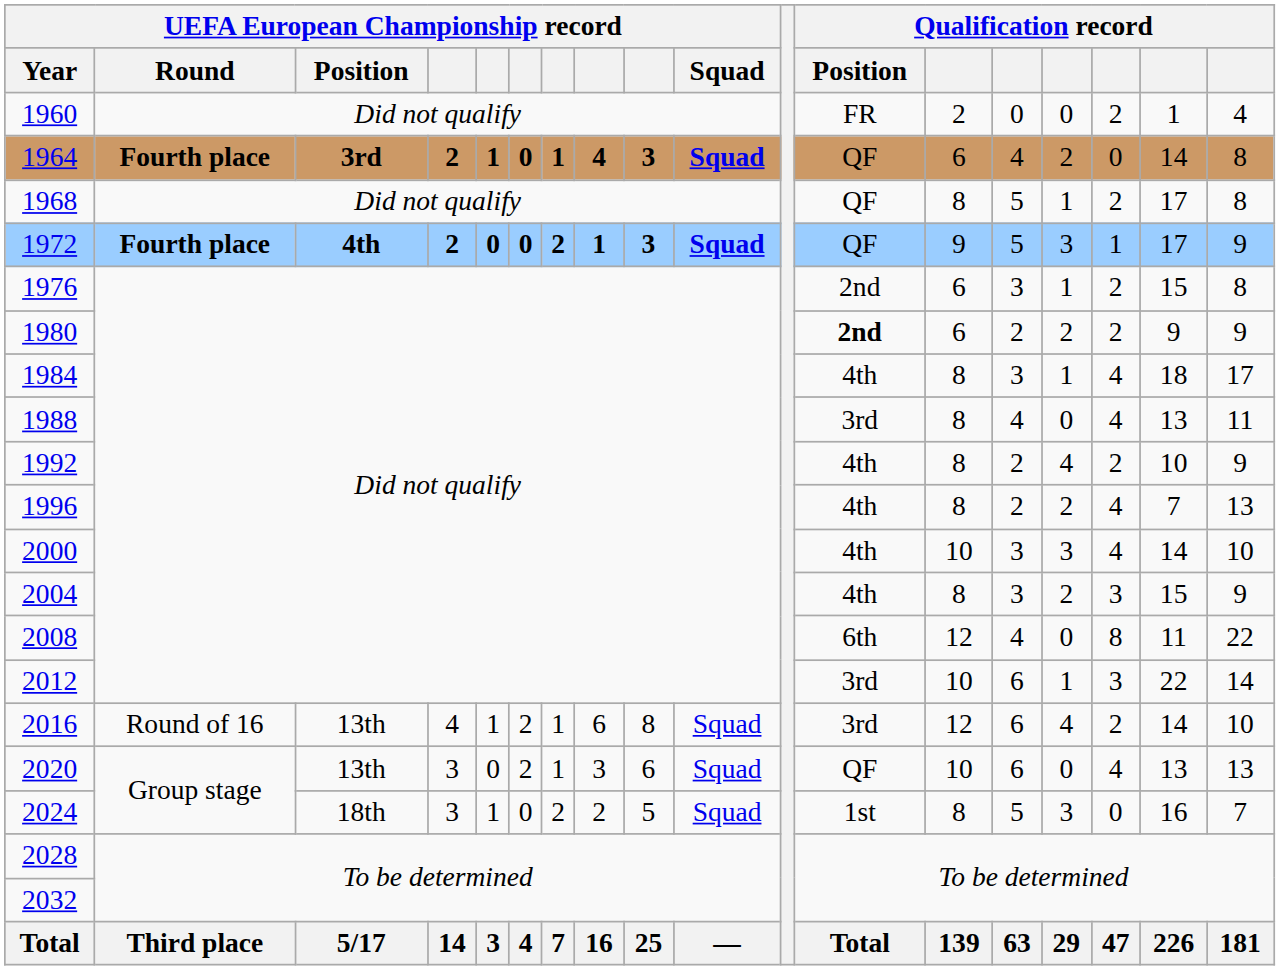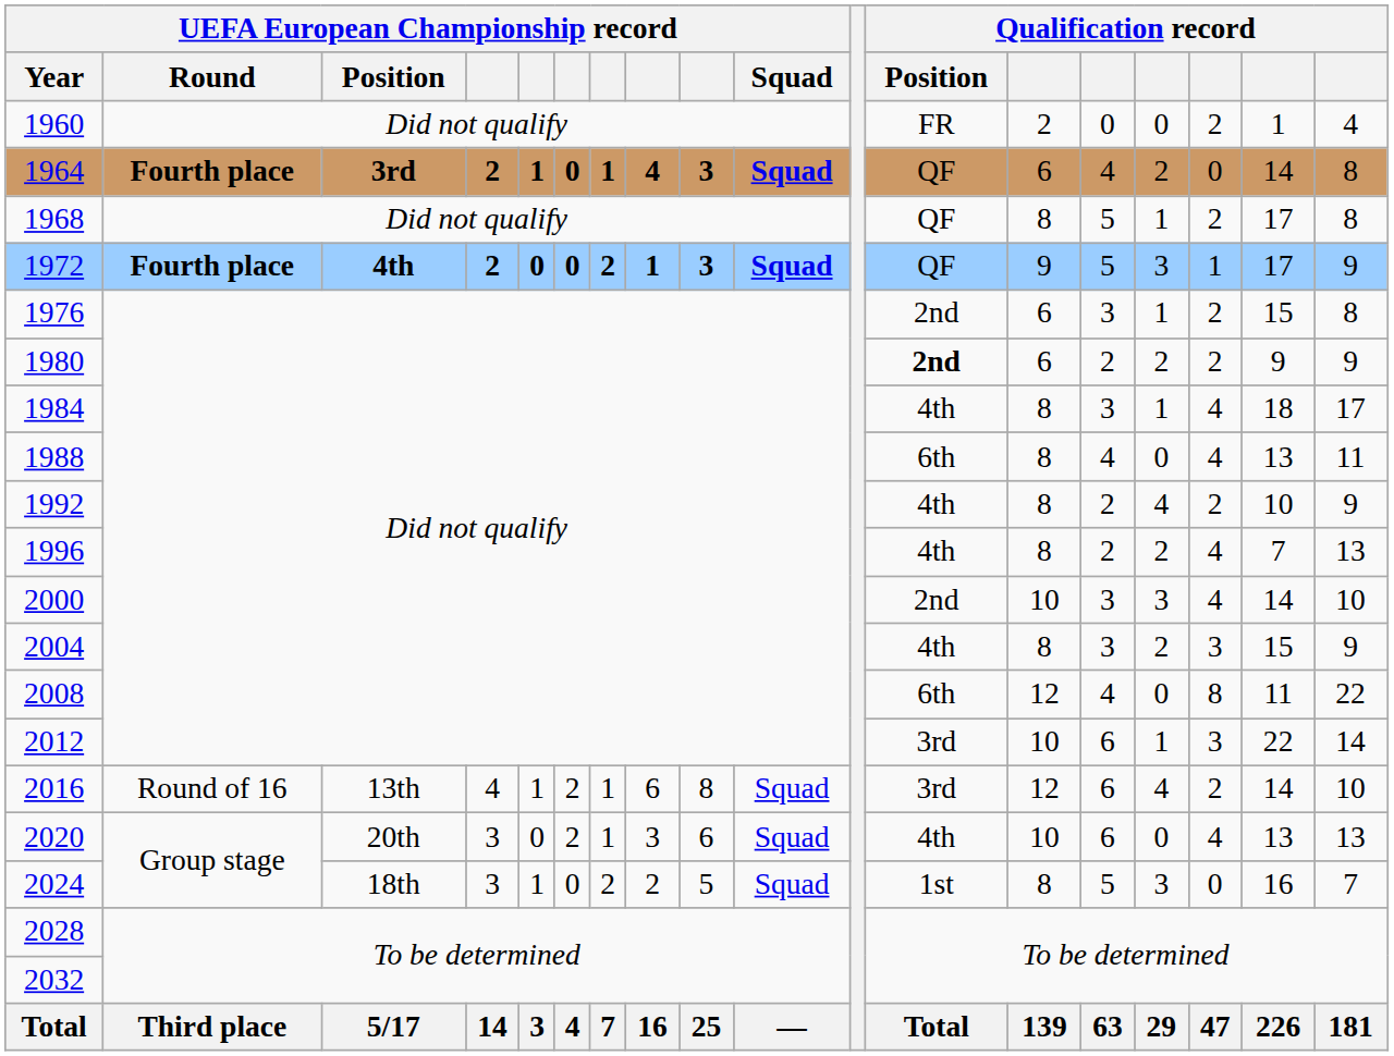 <table class="wikitable" style="text-align: center;">
 <tr>
 <th colspan=10><a href='#'>UEFA European Championship</a> record</th>
 <th width=1% rowspan=22></th>
 <th colspan=8><a href='#'>Qualification</a> record</th>
 </tr>
 <tr>
 <th>Year</th>
 <th>Round</th>
 <th>Position</th>
 <th></th>
 <th></th>
 <th></th>
 <th></th>
 <th></th>
 <th></th>
 <th>Squad</th>
 <th>Position</th>
 <th></th>
 <th></th>
 <th></th>
 <th></th>
 <th></th>
 <th></th>
 </tr>
 <tr>
 <td> <a href='#'>1960</a></td>
 <td colspan=9><em>Did not qualify</em></td>
 <td>FR</td>
 <td>2</td>
 <td>0</td>
 <td>0</td>
 <td>2</td>
 <td>1</td>
 <td>4</td>
 </tr>
 <tr style="background:#c96;">
 <td> <a href='#'>1964</a></td>
 <td><strong>Fourth place</strong></td>
 <td><strong>3rd</strong></td>
 <td><strong>2</strong></td>
 <td><strong>1</strong></td>
 <td><strong>0</strong></td>
 <td><strong>1</strong></td>
 <td><strong>4</strong></td>
 <td><strong>3</strong></td>
 <td><strong><a href='#'>Squad</a></strong></td>
 <td>QF</td>
 <td>6</td>
 <td>4</td>
 <td>2</td>
 <td>0</td>
 <td>14</td>
 <td>8</td>
 </tr>
 <tr>
 <td> <a href='#'>1968</a></td>
 <td colspan=9><em>Did not qualify</em></td>
 <td>QF</td>
 <td>8</td>
 <td>5</td>
 <td>1</td>
 <td>2</td>
 <td>17</td>
 <td>8</td>
 </tr>
 <tr style="background:#9acdff;">
 <td> <a href='#'>1972</a></td>
 <td><strong>Fourth place</strong></td>
 <td><strong>4th</strong></td>
 <td><strong>2</strong></td>
 <td><strong>0</strong></td>
 <td><strong>0</strong></td>
 <td><strong>2</strong></td>
 <td><strong>1</strong></td>
 <td><strong>3</strong></td>
 <td><strong><a href='#'>Squad</a></strong></td>
 <td>QF</td>
 <td>9</td>
 <td>5</td>
 <td>3</td>
 <td>1</td>
 <td>17</td>
 <td>9</td>
 </tr>
 <tr>
 <td> <a href='#'>1976</a></td>
 <td colspan=9 rowspan=10><em>Did not qualify</em></td>
 <td>2nd</td>
 <td>6</td>
 <td>3</td>
 <td>1</td>
 <td>2</td>
 <td>15</td>
 <td>8</td>
 </tr>
 <tr>
 <td> <a href='#'>1980</a></td>
 <td><strong>2nd</strong></td>
 <td>6</td>
 <td>2</td>
 <td>2</td>
 <td>2</td>
 <td>9</td>
 <td>9</td>
 </tr>
 <tr>
 <td> <a href='#'>1984</a></td>
 <td>4th</td>
 <td>8</td>
 <td>3</td>
 <td>1</td>
 <td>4</td>
 <td>18</td>
 <td>17</td>
 </tr>
 <tr>
 <td> <a href='#'>1988</a></td>
-<td>3rd</td>
+<td>6th</td>
 <td>8</td>
 <td>4</td>
 <td>0</td>
 <td>4</td>
 <td>13</td>
 <td>11</td>
 </tr>
 <tr>
 <td> <a href='#'>1992</a></td>
 <td>4th</td>
 <td>8</td>
 <td>2</td>
 <td>4</td>
 <td>2</td>
 <td>10</td>
 <td>9</td>
 </tr>
 <tr>
 <td> <a href='#'>1996</a></td>
 <td>4th</td>
 <td>8</td>
 <td>2</td>
 <td>2</td>
 <td>4</td>
 <td>7</td>
 <td>13</td>
 </tr>
 <tr>
 <td>  <a href='#'>2000</a></td>
-<td>4th</td>
+<td>2nd</td>
 <td>10</td>
 <td>3</td>
 <td>3</td>
 <td>4</td>
 <td>14</td>
 <td>10</td>
 </tr>
 <tr>
 <td> <a href='#'>2004</a></td>
 <td>4th</td>
 <td>8</td>
 <td>3</td>
 <td>2</td>
 <td>3</td>
 <td>15</td>
 <td>9</td>
 </tr>
 <tr>
 <td>  <a href='#'>2008</a></td>
 <td>6th</td>
 <td>12</td>
 <td>4</td>
 <td>0</td>
 <td>8</td>
 <td>11</td>
 <td>22</td>
 </tr>
 <tr>
 <td>  <a href='#'>2012</a></td>
 <td>3rd</td>
 <td>10</td>
 <td>6</td>
 <td>1</td>
 <td>3</td>
 <td>22</td>
 <td>14</td>
 </tr>
 <tr>
 <td> <a href='#'>2016</a></td>
 <td>Round of 16</td>
 <td>13th</td>
 <td>4</td>
 <td>1</td>
 <td>2</td>
 <td>1</td>
 <td>6</td>
 <td>8</td>
 <td><a href='#'>Squad</a></td>
 <td>3rd </td>
 <td>12</td>
 <td>6</td>
 <td>4</td>
 <td>2</td>
 <td>14</td>
 <td>10</td>
 </tr>
 <tr>
 <td> <a href='#'>2020</a></td>
 <td rowspan="2">Group stage</td>
-<td>13th</td>
+<td>20th</td>
 <td>3</td>
 <td>0</td>
 <td>2</td>
 <td>1</td>
 <td>3</td>
 <td>6</td>
 <td><a href='#'>Squad</a></td>
-<td>QF</td>
+<td>4th </td>
 <td>10</td>
 <td>6</td>
 <td>0</td>
 <td>4</td>
 <td>13</td>
 <td>13</td>
 </tr>
 <tr>
 <td> <a href='#'>2024</a></td>
 <td>18th</td>
 <td>3</td>
 <td>1</td>
 <td>0</td>
 <td>2</td>
 <td>2</td>
 <td>5</td>
 <td><a href='#'>Squad</a></td>
 <td>1st</td>
 <td>8</td>
 <td>5</td>
 <td>3</td>
 <td>0</td>
 <td>16</td>
 <td>7</td>
 </tr>
 <tr>
 <td>  <a href='#'>2028</a></td>
 <td colspan=9 rowspan=2><em>To be determined</em></td>
 <td colspan=7 rowspan=2><em>To be determined</em></td>
 </tr>
 <tr>
 <td>  <a href='#'>2032</a></td>
 </tr>
 <tr>
 <th>Total</th>
 <th>Third place</th>
 <th>5/17</th>
 <th>14</th>
 <th>3</th>
 <th>4</th>
 <th>7</th>
 <th>16</th>
 <th>25</th>
 <th>—</th>
 <th>Total</th>
 <th>139</th>
 <th>63</th>
 <th>29</th>
 <th>47</th>
 <th>226</th>
 <th>181</th>
 </tr>
 </table>
